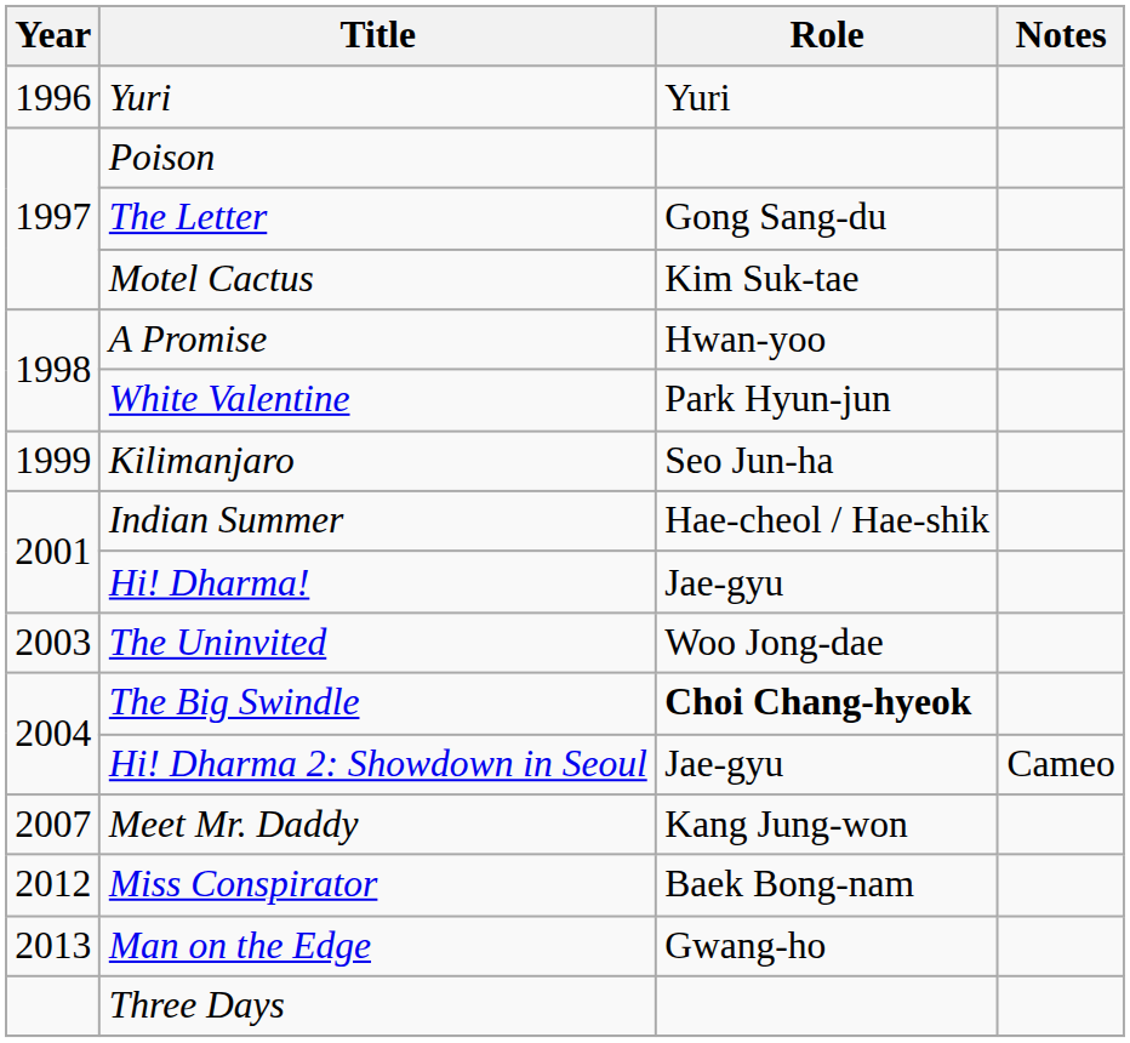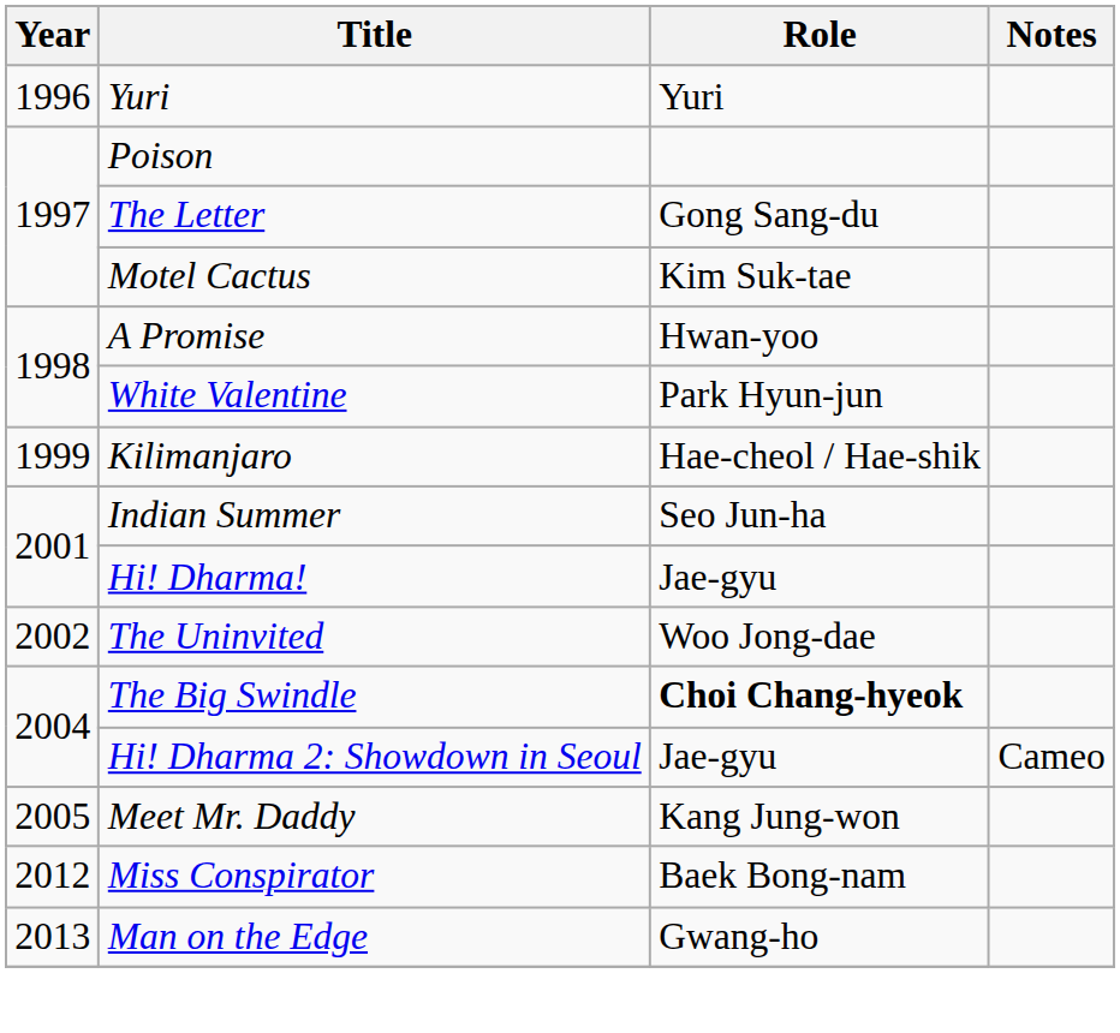 <table class="wikitable">
 <tr>
 <th width=10>Year</th>
 <th>Title</th>
 <th>Role</th>
 <th>Notes</th>
 </tr>
 <tr>
 <td>1996</td>
 <td><em>Yuri</em></td>
 <td>Yuri</td>
 <td></td>
 </tr>
 <tr>
 <td rowspan=3>1997</td>
 <td><em>Poison </em></td>
 <td></td>
 <td></td>
 </tr>
 <tr>
 <td><em><a href='#'>The Letter</a></em></td>
 <td>Gong Sang-du</td>
 <td></td>
 </tr>
 <tr>
 <td><em>Motel Cactus</em></td>
 <td>Kim Suk-tae</td>
 <td></td>
 </tr>
 <tr>
 <td rowspan=2>1998</td>
 <td><em>A Promise</em></td>
 <td>Hwan-yoo</td>
 <td></td>
 </tr>
 <tr>
 <td><em><a href='#'>White Valentine</a></em></td>
 <td>Park Hyun-jun</td>
 <td></td>
 </tr>
 <tr>
 <td>1999</td>
 <td><em>Kilimanjaro</em></td>
-<td>Seo Jun-ha</td>
+<td>Hae-cheol / Hae-shik</td>
 <td></td>
 </tr>
 <tr>
 <td rowspan=2>2001</td>
 <td><em>Indian Summer</em></td>
-<td>Hae-cheol / Hae-shik</td>
+<td>Seo Jun-ha</td>
 <td></td>
 </tr>
 <tr>
 <td><em><a href='#'>Hi! Dharma!</a></em></td>
 <td>Jae-gyu</td>
 <td></td>
 </tr>
 <tr>
-<td>2003</td>
+<td>2002</td>
 <td><em><a href='#'>The Uninvited</a></em></td>
 <td>Woo Jong-dae</td>
 <td></td>
 </tr>
 <tr>
 <td rowspan=2>2004</td>
 <td><em><a href='#'>The Big Swindle</a></em></td>
 <td><strong>Choi Chang-hyeok</strong></td>
 <td></td>
 </tr>
 <tr>
 <td><em><a href='#'>Hi! Dharma 2: Showdown in Seoul</a></em></td>
 <td>Jae-gyu</td>
 <td>Cameo</td>
 </tr>
 <tr>
-<td>2007</td>
+<td>2005</td>
 <td><em>Meet Mr. Daddy</em></td>
 <td>Kang Jung-won</td>
 <td></td>
 </tr>
 <tr>
 <td>2012</td>
 <td><em><a href='#'>Miss Conspirator</a></em></td>
 <td>Baek Bong-nam</td>
 <td></td>
 </tr>
 <tr>
 <td>2013</td>
 <td><em><a href='#'>Man on the Edge</a></em></td>
 <td>Gwang-ho</td>
 <td></td>
 </tr>
 <tr>
-<td></td>
-<td><em>Three Days</em></td>
-<td></td>
-<td></td>
-</tr>
-<tr>
 </tr>
 </table>
